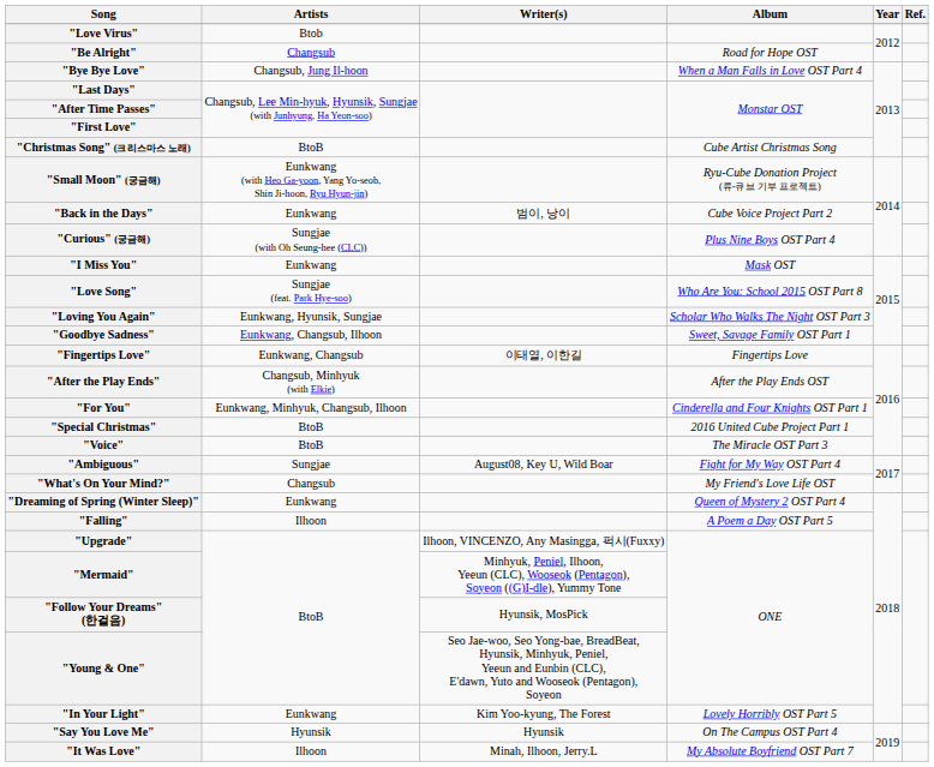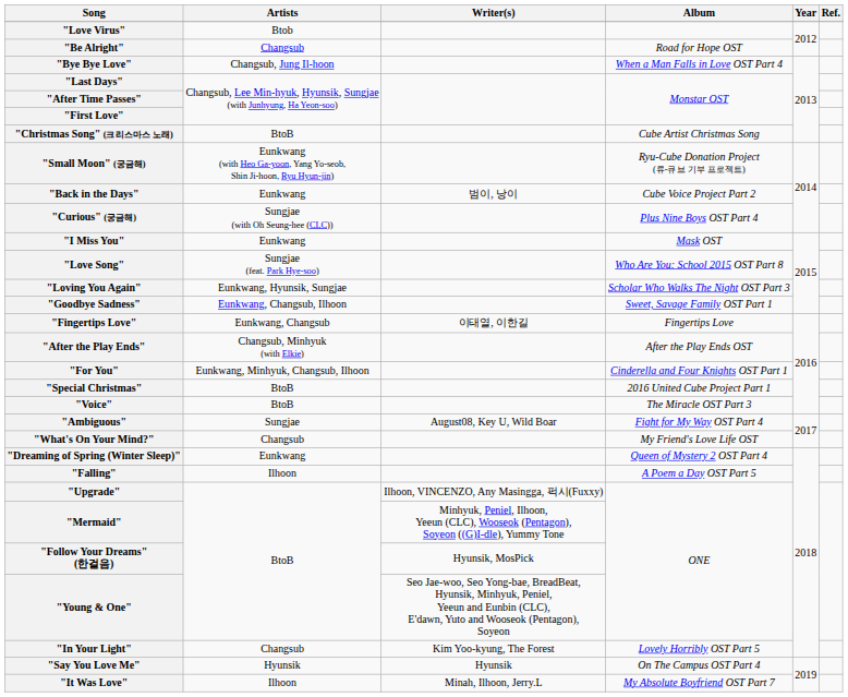 <table class="wikitable sortable plainrowheaders" style="text-align:center;">
 <tr>
 <th scope="col">Song</th>
 <th scope="col">Artists</th>
 <th scope="col">Writer(s)</th>
 <th scope="col">Album</th>
 <th scope="col">Year</th>
 <th scope="col" class="unsortable">Ref.</th>
 </tr>
 <tr>
 </tr>
 <tr>
 <th scope="row"> "Love Virus" </th>
 <td>Btob <br></td>
 <td></td>
 <td></td>
 <td rowspan="2">2012</td>
 <td></td>
 </tr>
 <tr>
 <th scope="row">"Be Alright"</th>
 <td><a href='#'>Changsub</a> <br></td>
 <td></td>
 <td><em>Road for Hope OST</em></td>
 <td></td>
 </tr>
 <tr>
 <th scope="row">"Bye Bye Love"</th>
 <td>Changsub, <a href='#'>Jung Il-hoon</a> <br></td>
 <td></td>
 <td><em><a href='#'>When a Man Falls in Love</a> OST Part 4</em></td>
 <td rowspan="5">2013</td>
 <td></td>
 </tr>
 <tr>
 <th scope="row">"Last Days" </th>
 <td rowspan="3">Changsub, <a href='#'>Lee Min-hyuk</a>, <a href='#'>Hyunsik</a>, <a href='#'>Sungjae</a> <br><small>(with <a href='#'>Junhyung</a>, <a href='#'>Ha Yeon-soo</a>)</small></td>
 <td rowspan="3"></td>
 <td rowspan="3"><a href='#'><em>Monstar OST</em></a></td>
 <td></td>
 </tr>
 <tr>
 <th scope="row">"After Time Passes" <br></th>
 <td></td>
 </tr>
 <tr>
 <th scope="row">"First Love" </th>
 <td></td>
 </tr>
 <tr>
 <th scope="row">"Christmas Song" <small>(크리스마스 노래)</small></th>
 <td>BtoB <br></td>
 <td></td>
 <td><em>Cube Artist Christmas Song</em></td>
 <td></td>
 </tr>
 <tr>
 <th scope="row">"Small Moon" <small>(궁금해)</small></th>
 <td>Eunkwang <br><small>(with <a href='#'>Heo Ga-yoon</a>, Yang Yo-seob, <br>Shin Ji-hoon, <a href='#'>Ryu Hyun-jin</a>)</small></td>
 <td></td>
 <td><em>Ryu-Cube Donation Project</em> <br><small>(류-큐브 기부 프로젝트)</small></td>
 <td rowspan="3">2014</td>
 <td></td>
 </tr>
 <tr>
 <th scope="row">"Back in the Days" </th>
 <td>Eunkwang</td>
 <td>범이, 낭이</td>
 <td><em>Cube Voice Project Part 2</em></td>
 <td></td>
 </tr>
 <tr>
 <th scope="row">"Curious" <small>(궁금해)</small></th>
 <td>Sungjae <br><small>(with Oh Seung-hee (<a href='#'>CLC</a>))</small></td>
 <td></td>
 <td><em><a href='#'>Plus Nine Boys</a> OST Part 4</em></td>
 <td></td>
 </tr>
 <tr>
 <th scope="row">"I Miss You" </th>
 <td>Eunkwang</td>
 <td></td>
 <td><em><a href='#'>Mask</a> OST</em></td>
 <td rowspan="4">2015</td>
 <td></td>
 </tr>
 <tr>
 <th scope="row">"Love Song"</th>
 <td>Sungjae <br><small>(feat. <a href='#'>Park Hye-soo</a>)</small></td>
 <td></td>
 <td><em><a href='#'>Who Are You: School 2015</a> OST Part 8</em></td>
 <td></td>
 </tr>
 <tr>
 <th scope="row">"Loving You Again"</th>
 <td>Eunkwang, Hyunsik, Sungjae</td>
 <td></td>
 <td><em><a href='#'>Scholar Who Walks The Night</a> OST Part 3</em></td>
 <td></td>
 </tr>
 <tr>
 <th scope="row">"Goodbye Sadness"</th>
 <td><a href='#'>Eunkwang</a>, Changsub, Ilhoon</td>
 <td></td>
 <td><em><a href='#'>Sweet, Savage Family</a> OST Part 1</em></td>
 <td></td>
 </tr>
 <tr>
 <th scope="row">"Fingertips Love" </th>
 <td>Eunkwang, Changsub<br></td>
 <td>이태열, 이한길</td>
 <td><em>Fingertips Love</em></td>
 <td rowspan="5">2016</td>
 <td></td>
 </tr>
 <tr>
 <th scope="row">"After the Play Ends" <br></th>
 <td>Changsub, Minhyuk <br> <small>(with <a href='#'>Elkie</a>)</small></td>
 <td></td>
 <td><em>After the Play Ends OST</em></td>
 <td></td>
 </tr>
 <tr>
 <th scope="row">"For You"</th>
 <td>Eunkwang, Minhyuk, Changsub, Ilhoon</td>
 <td></td>
 <td><em><a href='#'>Cinderella and Four Knights</a> OST Part 1</em></td>
 <td></td>
 </tr>
 <tr>
 <th scope="row">"Special Christmas"</th>
 <td>BtoB <br></td>
 <td></td>
 <td><em>2016 United Cube Project Part 1</em></td>
 <td></td>
 </tr>
 <tr>
 <th scope="row">"Voice"</th>
 <td>BtoB</td>
 <td></td>
 <td><em>The Miracle OST Part 3</em></td>
 <td></td>
 </tr>
 <tr>
 <th scope="row">"Ambiguous"</th>
 <td>Sungjae</td>
 <td>August08, Key U, Wild Boar</td>
 <td><em><a href='#'>Fight for My Way</a> OST Part 4</em></td>
 <td rowspan="2">2017</td>
 <td></td>
 </tr>
 <tr>
 <th scope="row">"What's On Your Mind?"</th>
 <td>Changsub</td>
 <td></td>
 <td><em>My Friend's Love Life OST</em></td>
 <td></td>
 </tr>
 <tr>
 <th scope="row">"Dreaming of Spring (Winter Sleep)"</th>
 <td>Eunkwang</td>
 <td></td>
 <td><em><a href='#'>Queen of Mystery 2</a> OST Part 4</em></td>
 <td rowspan="7">2018</td>
 <td></td>
 </tr>
 <tr>
 <th scope="row">"Falling"</th>
 <td>Ilhoon <br></td>
 <td></td>
 <td><em><a href='#'>A Poem a Day</a> OST Part 5</em></td>
 <td></td>
 </tr>
 <tr>
 <th scope="row">"Upgrade"</th>
 <td rowspan="4">BtoB</td>
 <td>Ilhoon, VINCENZO, Any Masingga, 퍽시(Fuxxy)</td>
 <td rowspan="4"><em>ONE</em></td>
 <td rowspan="4"></td>
 </tr>
 <tr>
 <th scope="row">"Mermaid"</th>
 <td>Minhyuk, <a href='#'>Peniel</a>, Ilhoon, <br>Yeeun (CLC), <a href='#'>Wooseok</a> (<a href='#'>Pentagon</a>), <br><a href='#'>Soyeon</a> (<a href='#'>(G)I-dle</a>), Yummy Tone</td>
 </tr>
 <tr>
 <th scope="row">"Follow Your Dreams" <br>(한걸음)</th>
 <td>Hyunsik, MosPick</td>
 </tr>
 <tr>
 <th scope="row">"Young & One"</th>
 <td>Seo Jae-woo, Seo Yong-bae, BreadBeat,<br> Hyunsik, Minhyuk, Peniel, <br>Yeeun and Eunbin (CLC), <br>E'dawn, Yuto and Wooseok (Pentagon), <br>Soyeon</td>
 </tr>
 <tr>
 <th scope="row">"In Your Light"</th>
-<td>Eunkwang</td>
+<td>Changsub</td>
 <td>Kim Yoo-kyung, The Forest</td>
 <td><em><a href='#'>Lovely Horribly</a> OST Part 5</em></td>
 <td></td>
 </tr>
 <tr>
 <th scope="row">"Say You Love Me"</th>
 <td>Hyunsik</td>
 <td>Hyunsik</td>
 <td><em>On The Campus OST Part 4</em></td>
 <td rowspan="2">2019</td>
 <td></td>
 </tr>
 <tr>
 <th scope="row">"It Was Love"</th>
 <td>Ilhoon <br></td>
 <td>Minah, Ilhoon, Jerry.L</td>
 <td><em><a href='#'>My Absolute Boyfriend</a> OST Part 7</em></td>
 <td></td>
 </tr>
 </table>
